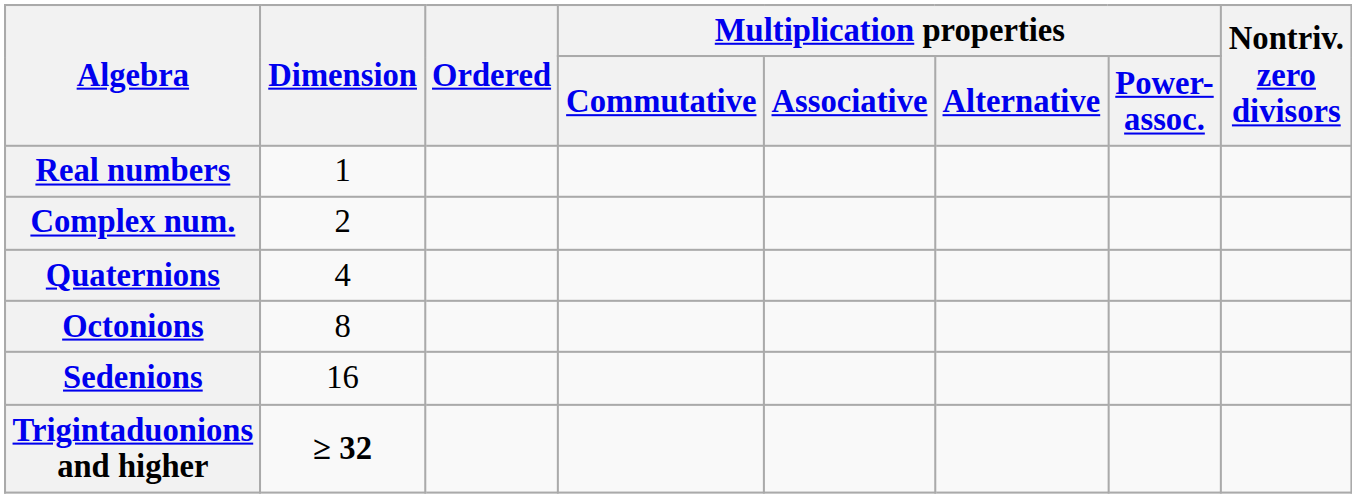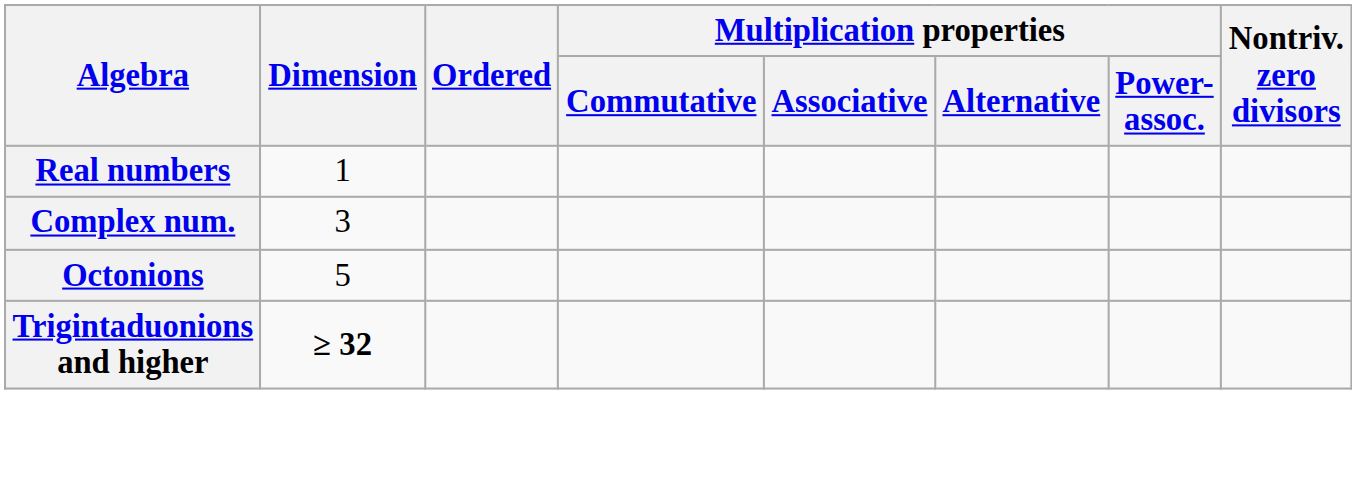 <table class="wikitable floatleft">
 <tr>
 <th rowspan=2><a href='#'>Algebra</a></th>
 <th rowspan=2><a href='#'>Dimension</a></th>
 <th rowspan=2><a href='#'>Ordered</a></th>
 <th colspan=4><a href='#'>Multiplication</a> properties</th>
 <th rowspan=2>Nontriv.<br><a href='#'>zero<br>divisors</a></th>
 </tr>
 <tr>
 <th><a href='#'>Commutative</a></th>
 <th><a href='#'>Associative</a></th>
 <th><a href='#'>Alternative</a></th>
 <th><a href='#'>Power-assoc.</a></th>
 </tr>
 <tr>
 <th><a href='#'>Real numbers</a></th>
 <td style="text-align:center">1</td>
 <td></td>
 <td></td>
 <td></td>
 <td></td>
 <td></td>
 <td></td>
 </tr>
 <tr>
 <th><a href='#'>Complex num.</a></th>
-<td style="text-align:center">2</td>
-<td></td>
-<td></td>
-<td></td>
-<td></td>
-<td></td>
-<td></td>
-</tr>
-<tr>
-<th><a href='#'>Quaternions</a></th>
-<td style="text-align:center">4</td>
+<td style="text-align:center">3</td>
 <td></td>
 <td></td>
 <td></td>
 <td></td>
 <td></td>
 <td></td>
 </tr>
 <tr>
 <th><a href='#'>Octonions</a></th>
-<td style="text-align:center">8</td>
-<td></td>
-<td></td>
-<td></td>
-<td></td>
-<td></td>
-<td></td>
-</tr>
-<tr>
-<th><a href='#'>Sedenions</a></th>
-<td style="text-align:center">16</td>
+<td style="text-align:center">5</td>
 <td></td>
 <td></td>
 <td></td>
 <td></td>
 <td></td>
 <td></td>
 </tr>
 <tr>
 <th><a href='#'>Trigintaduonions</a><br>and higher</th>
 <td style="text-align:center"><strong>≥ 32</strong></td>
 <td></td>
 <td></td>
 <td></td>
 <td></td>
 <td></td>
 <td></td>
 </tr>
 </table>
